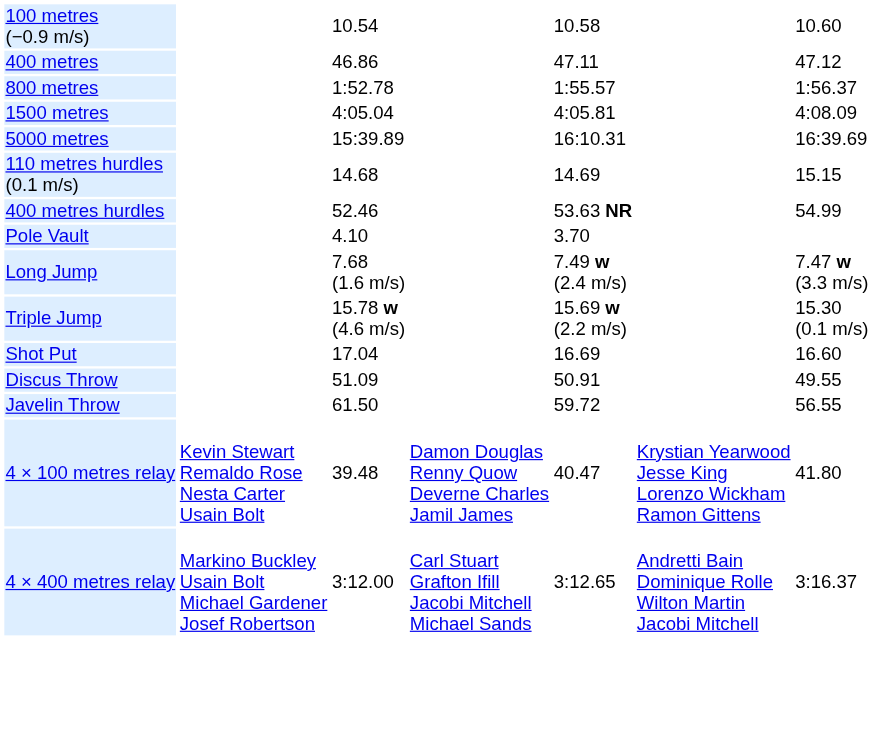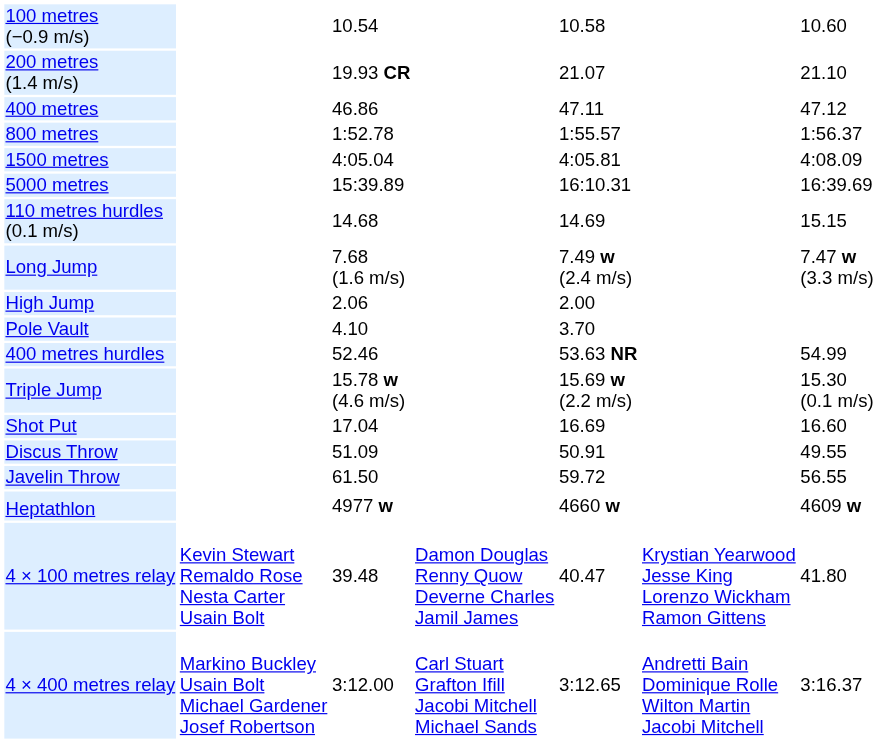 <table>
 <tr>
 <td bgcolor = DDEEFF><a href='#'>100 metres</a> <br> (−0.9 m/s)</td>
 <td></td>
 <td>10.54</td>
 <td></td>
 <td>10.58</td>
 <td></td>
 <td>10.60</td>
+</tr>
+<tr>
+<td bgcolor = DDEEFF><a href='#'>200 metres</a> <br> (1.4 m/s)</td>
+<td></td>
+<td>19.93 <strong>CR</strong></td>
+<td></td>
+<td>21.07</td>
+<td></td>
+<td>21.10</td>
 </tr>
 <tr>
 <td bgcolor = DDEEFF><a href='#'>400 metres</a></td>
 <td></td>
 <td>46.86</td>
 <td></td>
 <td>47.11</td>
 <td></td>
 <td>47.12</td>
 </tr>
 <tr>
 <td bgcolor = DDEEFF><a href='#'>800 metres</a></td>
 <td></td>
 <td>1:52.78</td>
 <td></td>
 <td>1:55.57</td>
 <td></td>
 <td>1:56.37</td>
 </tr>
 <tr>
 <td bgcolor = DDEEFF><a href='#'>1500 metres</a></td>
 <td></td>
 <td>4:05.04</td>
 <td></td>
 <td>4:05.81</td>
 <td></td>
 <td>4:08.09</td>
 </tr>
 <tr>
 <td bgcolor = DDEEFF><a href='#'>5000 metres</a></td>
 <td></td>
 <td>15:39.89</td>
 <td></td>
 <td>16:10.31</td>
 <td></td>
 <td>16:39.69</td>
 </tr>
 <tr>
 <td bgcolor = DDEEFF><a href='#'>110 metres hurdles</a> <br> (0.1 m/s)</td>
 <td></td>
 <td>14.68</td>
 <td></td>
 <td>14.69</td>
 <td></td>
 <td>15.15</td>
 </tr>
 <tr>
-<td bgcolor = DDEEFF><a href='#'>400 metres hurdles</a></td>
+<td bgcolor = DDEEFF><a href='#'>Long Jump</a></td>
 <td></td>
-<td>52.46</td>
+<td>7.68 <br> (1.6 m/s)</td>
 <td></td>
-<td>53.63 <strong>NR</strong></td>
+<td>7.49 <strong>w</strong> <br> (2.4 m/s)</td>
 <td></td>
-<td>54.99</td>
+<td>7.47 <strong>w</strong> <br> (3.3 m/s)</td>
+</tr>
+<tr>
+<td bgcolor = DDEEFF><a href='#'>High Jump</a></td>
+<td></td>
+<td>2.06</td>
+<td> <br> </td>
+<td>2.00</td>
+<td></td>
+<td></td>
 </tr>
 <tr>
 <td bgcolor = DDEEFF><a href='#'>Pole Vault</a></td>
 <td></td>
 <td>4.10</td>
 <td></td>
 <td>3.70</td>
 <td></td>
 <td></td>
 </tr>
 <tr>
-<td bgcolor = DDEEFF><a href='#'>Long Jump</a></td>
+<td bgcolor = DDEEFF><a href='#'>400 metres hurdles</a></td>
 <td></td>
-<td>7.68 <br> (1.6 m/s)</td>
+<td>52.46</td>
 <td></td>
-<td>7.49 <strong>w</strong> <br> (2.4 m/s)</td>
+<td>53.63 <strong>NR</strong></td>
 <td></td>
-<td>7.47 <strong>w</strong> <br> (3.3 m/s)</td>
+<td>54.99</td>
 </tr>
 <tr>
 <td bgcolor = DDEEFF><a href='#'>Triple Jump</a></td>
 <td></td>
 <td>15.78 <strong>w</strong> <br> (4.6 m/s)</td>
 <td></td>
 <td>15.69 <strong>w</strong> <br> (2.2 m/s)</td>
 <td></td>
 <td>15.30 <br> (0.1 m/s)</td>
 </tr>
 <tr>
 <td bgcolor = DDEEFF><a href='#'>Shot Put</a></td>
 <td></td>
 <td>17.04</td>
 <td></td>
 <td>16.69</td>
 <td></td>
 <td>16.60</td>
 </tr>
 <tr>
 <td bgcolor = DDEEFF><a href='#'>Discus Throw</a></td>
 <td></td>
 <td>51.09</td>
 <td></td>
 <td>50.91</td>
 <td></td>
 <td>49.55</td>
 </tr>
 <tr>
 <td bgcolor = DDEEFF><a href='#'>Javelin Throw</a></td>
 <td></td>
 <td>61.50</td>
 <td></td>
 <td>59.72</td>
 <td></td>
 <td>56.55</td>
 </tr>
 <tr>
+<td bgcolor = DDEEFF><a href='#'>Heptathlon</a><sup></sup></td>
+<td></td>
+<td>4977 <strong>w</strong></td>
+<td></td>
+<td>4660 <strong>w</strong></td>
+<td></td>
+<td>4609 <strong>w</strong></td>
+</tr>
+<tr>
 <td bgcolor = DDEEFF><a href='#'>4 × 100 metres relay</a></td>
 <td> <br> <a href='#'>Kevin Stewart</a> <br> <a href='#'>Remaldo Rose</a> <br> <a href='#'>Nesta Carter</a> <br> <a href='#'>Usain Bolt</a></td>
 <td>39.48</td>
 <td> <br> <a href='#'>Damon Douglas</a> <br> <a href='#'>Renny Quow</a> <br> <a href='#'>Deverne Charles</a> <br> <a href='#'>Jamil James</a></td>
 <td>40.47</td>
 <td> <br> <a href='#'>Krystian Yearwood</a> <br> <a href='#'>Jesse King</a> <br> <a href='#'>Lorenzo Wickham</a> <br> <a href='#'>Ramon Gittens</a></td>
 <td>41.80</td>
 </tr>
 <tr>
 <td bgcolor = DDEEFF><a href='#'>4 × 400 metres relay</a></td>
 <td> <br> <a href='#'>Markino Buckley</a> <br> <a href='#'>Usain Bolt</a> <br> <a href='#'>Michael Gardener</a> <br> <a href='#'>Josef Robertson</a></td>
 <td>3:12.00</td>
 <td> <br> <a href='#'>Carl Stuart</a> <br> <a href='#'>Grafton Ifill</a> <br> <a href='#'>Jacobi Mitchell</a> <br> <a href='#'>Michael Sands</a></td>
 <td>3:12.65</td>
 <td> <br> <a href='#'>Andretti Bain</a> <br> <a href='#'>Dominique Rolle</a> <br> <a href='#'>Wilton Martin</a> <br> <a href='#'>Jacobi Mitchell</a></td>
 <td>3:16.37</td>
 </tr>
 </table>
